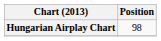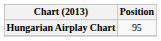 <table class="wikitable sortable plainrowheaders" style="text-align:center">
 <tr>
 <th scope="col">Chart (2013)</th>
 <th scope="col">Position</th>
 </tr>
 <tr>
 <th scope="row">Hungarian Airplay Chart</th>
-<td align="center">98</td>
+<td align="center">95</td>
 </tr>
 <tr>
 </tr>
 </table>
